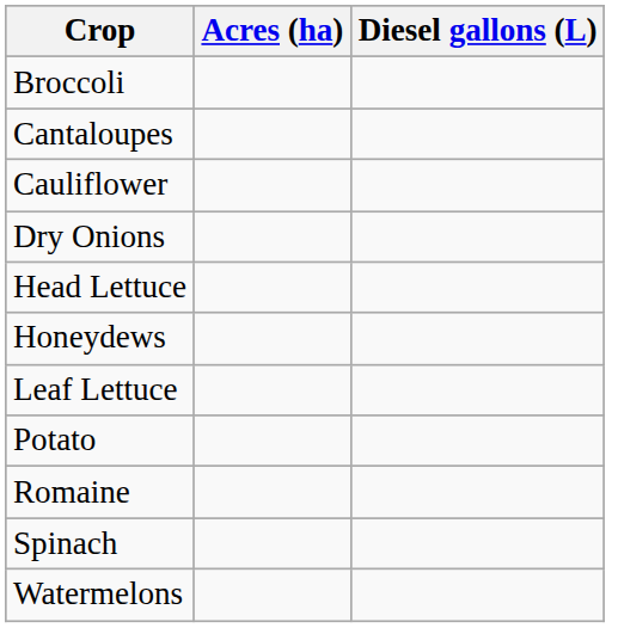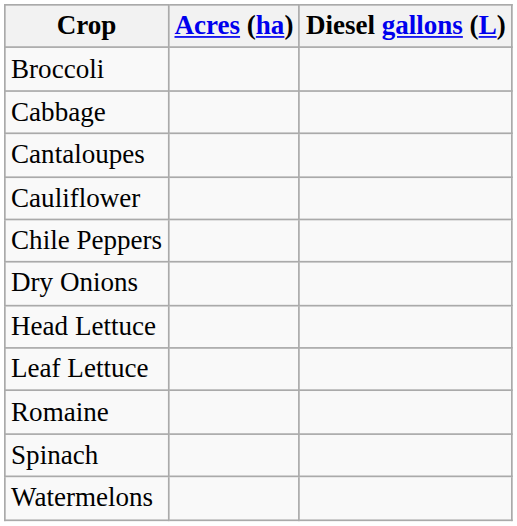 <table class="wikitable">
 <tr>
 <th>Crop</th>
 <th><a href='#'>Acres</a> (<a href='#'>ha</a>)</th>
 <th>Diesel <a href='#'>gallons</a> (<a href='#'>L</a>)</th>
 </tr>
 <tr>
 <td>Broccoli</td>
+<td></td>
+<td></td>
+</tr>
+<tr>
+<td>Cabbage</td>
 <td></td>
 <td></td>
 </tr>
 <tr>
 <td>Cantaloupes</td>
 <td></td>
 <td></td>
 </tr>
 <tr>
 <td>Cauliflower</td>
 <td></td>
 <td></td>
 </tr>
 <tr>
+<td>Chile Peppers</td>
+<td></td>
+<td></td>
+</tr>
+<tr>
 <td>Dry Onions</td>
 <td></td>
 <td></td>
 </tr>
 <tr>
 <td>Head Lettuce</td>
 <td></td>
 <td></td>
 </tr>
 <tr>
-<td>Honeydews</td>
-<td></td>
-<td></td>
-</tr>
-<tr>
 <td>Leaf Lettuce</td>
-<td></td>
-<td></td>
-</tr>
-<tr>
-<td>Potato</td>
 <td></td>
 <td></td>
 </tr>
 <tr>
 <td>Romaine</td>
 <td></td>
 <td></td>
 </tr>
 <tr>
 <td>Spinach</td>
 <td></td>
 <td></td>
 </tr>
 <tr>
 <td>Watermelons</td>
 <td></td>
 <td></td>
 </tr>
 </table>
